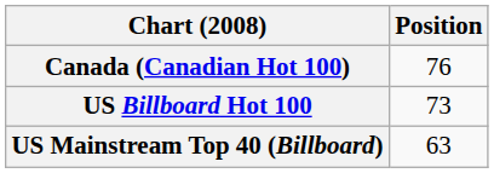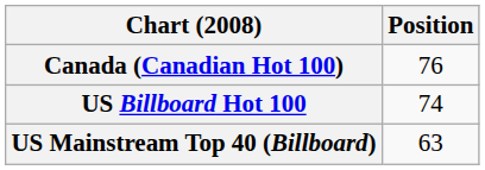 <table class="wikitable sortable plainrowheaders">
 <tr>
 <th scope="col">Chart (2008)</th>
 <th scope="col">Position</th>
 </tr>
 <tr>
 <th scope="row">Canada (<a href='#'>Canadian Hot 100</a>)</th>
 <td style="text-align:center;">76</td>
 </tr>
 <tr>
 <th scope="row">US <a href='#'><em>Billboard</em> Hot 100</a></th>
-<td style="text-align:center;">73</td>
+<td style="text-align:center;">74</td>
 </tr>
 <tr>
 <th scope="row">US Mainstream Top 40 (<em>Billboard</em>)</th>
 <td style="text-align:center">63</td>
 </tr>
 </table>
